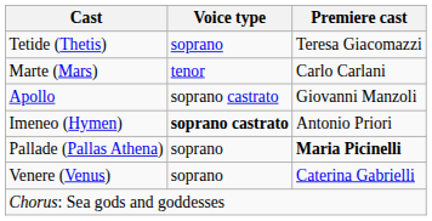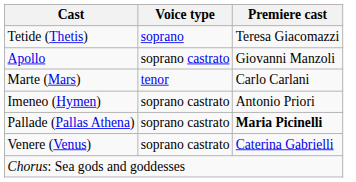 <table class="wikitable">
 <tr>
 <th>Cast</th>
 <th>Voice type</th>
 <th>Premiere cast<br></th>
 </tr>
 <tr>
 <td>Tetide (<a href='#'>Thetis</a>)</td>
 <td><a href='#'>soprano</a></td>
 <td>Teresa Giacomazzi</td>
 </tr>
 <tr>
+<td><a href='#'>Apollo</a></td>
+<td>soprano <a href='#'>castrato</a></td>
+<td>Giovanni Manzoli</td>
+</tr>
+<tr>
 <td>Marte (<a href='#'>Mars</a>)</td>
 <td><a href='#'>tenor</a></td>
 <td>Carlo Carlani</td>
 </tr>
 <tr>
-<td><a href='#'>Apollo</a></td>
-<td>soprano <a href='#'>castrato</a></td>
-<td>Giovanni Manzoli</td>
-</tr>
-<tr>
 <td>Imeneo (<a href='#'>Hymen</a>)</td>
-<td><strong>soprano castrato</strong></td>
+<td>soprano castrato</td>
 <td>Antonio Priori</td>
 </tr>
 <tr>
 <td>Pallade (<a href='#'>Pallas Athena</a>)</td>
-<td>soprano</td>
+<td>soprano castrato</td>
 <td><strong>Maria Picinelli</strong></td>
 </tr>
 <tr>
 <td>Venere (<a href='#'>Venus</a>)</td>
-<td>soprano</td>
+<td>soprano castrato</td>
 <td><a href='#'>Caterina Gabrielli</a></td>
 </tr>
 <tr>
 <td colspan="3"><em>Chorus</em>: Sea gods and goddesses</td>
 </tr>
 </table>
